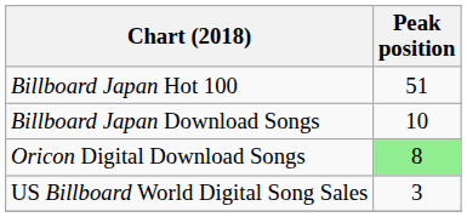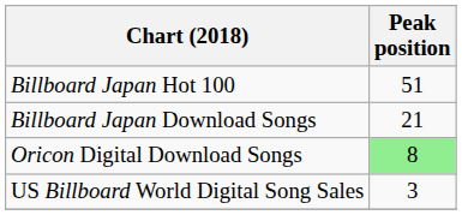 <table class="wikitable sortable">
 <tr>
 <th>Chart (2018)</th>
 <th>Peak<br>position</th>
 </tr>
 <tr>
 <td><em>Billboard Japan</em> Hot 100</td>
 <td align="center">51</td>
 </tr>
 <tr>
 <td><em>Billboard Japan</em> Download Songs</td>
-<td align="center">10</td>
+<td align="center">21</td>
 </tr>
 <tr>
 <td><em>Oricon</em> Digital Download Songs</td>
 <td align="center" style="background: lightgreen;">8</td>
 </tr>
 <tr>
 <td>US <em>Billboard</em> World Digital Song Sales</td>
 <td align="center">3</td>
 </tr>
 <tr>
 </tr>
 </table>
